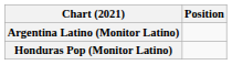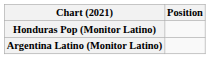 <table class="wikitable plainrowheaders sortable" style="text-align:center">
 <tr>
 <th scope="col">Chart (2021)</th>
 <th scope="col">Position</th>
 </tr>
 <tr>
+<th scope="row">Honduras Pop (Monitor Latino)</th>
+<td></td>
+</tr>
+<tr>
 <th scope="row">Argentina Latino (Monitor Latino)</th>
 <td></td>
 </tr>
-<tr>
-<th scope="row">Honduras Pop (Monitor Latino)</th>
-<td></td>
-</tr>
 </table>
